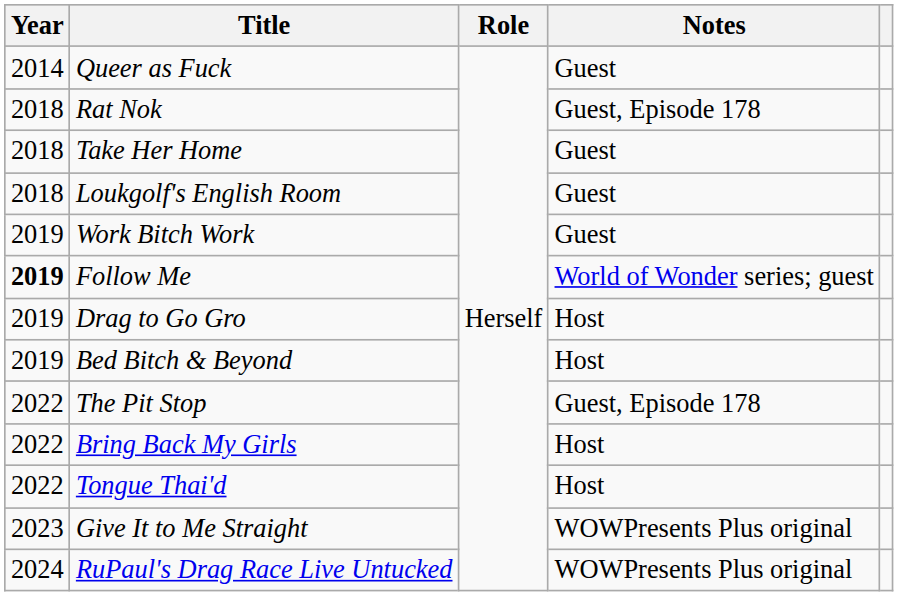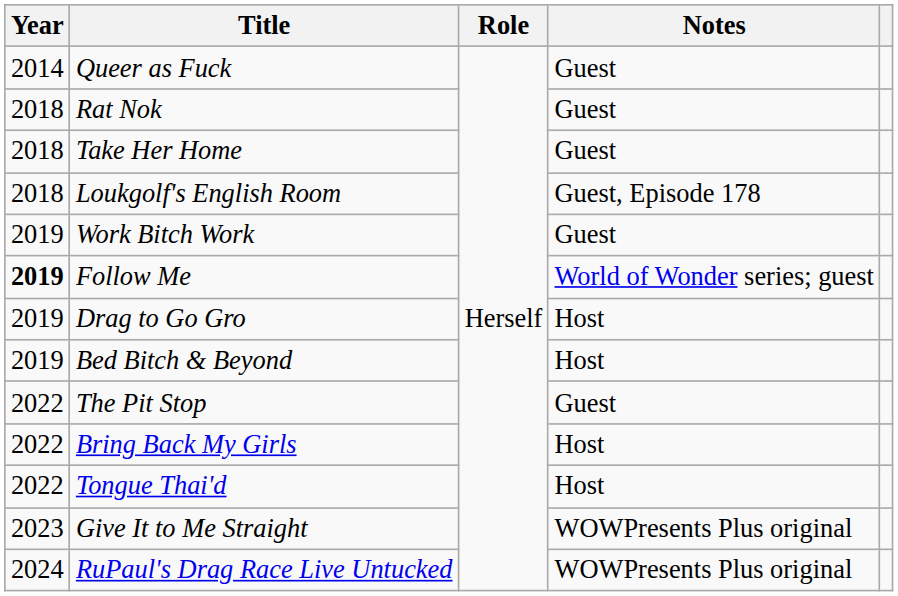 <table class="wikitable">
 <tr>
 <th>Year</th>
 <th>Title</th>
 <th>Role</th>
 <th>Notes</th>
 <th></th>
 </tr>
 <tr>
 <td>2014</td>
 <td><em>Queer as Fuck</em></td>
 <td rowspan="13">Herself</td>
 <td>Guest</td>
 <td></td>
 </tr>
 <tr>
 <td>2018</td>
 <td><em>Rat Nok</em></td>
-<td>Guest, Episode 178</td>
+<td>Guest</td>
 <td></td>
 </tr>
 <tr>
 <td>2018</td>
 <td><em>Take Her Home</em></td>
 <td>Guest</td>
 <td></td>
 </tr>
 <tr>
 <td>2018</td>
 <td><em>Loukgolf's English Room</em></td>
-<td>Guest</td>
+<td>Guest, Episode 178</td>
 <td></td>
 </tr>
 <tr>
 <td>2019</td>
 <td><em>Work Bitch Work</em></td>
 <td>Guest</td>
 <td></td>
 </tr>
 <tr>
 <td><strong>2019</strong></td>
 <td><em>Follow Me</em></td>
 <td><a href='#'>World of Wonder</a> series; guest</td>
 <td></td>
 </tr>
 <tr>
 <td>2019</td>
 <td><em>Drag to Go Gro</em></td>
 <td>Host</td>
 <td></td>
 </tr>
 <tr>
 <td>2019</td>
 <td><em>Bed Bitch & Beyond</em></td>
 <td>Host</td>
 <td></td>
 </tr>
 <tr>
 <td>2022</td>
 <td><em>The Pit Stop</em></td>
-<td>Guest, Episode 178</td>
+<td>Guest</td>
 <td></td>
 </tr>
 <tr>
 <td>2022</td>
 <td><em><a href='#'>Bring Back My Girls</a></em></td>
 <td>Host</td>
 <td style="text-align: center;"></td>
 </tr>
 <tr>
 <td>2022</td>
 <td><em><a href='#'>Tongue Thai'd</a></em></td>
 <td>Host</td>
 <td style="text-align: center;"></td>
 </tr>
 <tr>
 <td>2023</td>
 <td><em>Give It to Me Straight</em></td>
 <td>WOWPresents Plus original</td>
 <td></td>
 </tr>
 <tr>
 <td>2024</td>
 <td><em><a href='#'>RuPaul's Drag Race Live Untucked</a></em></td>
 <td>WOWPresents Plus original</td>
 <td style="text-align: center;"></td>
 </tr>
 </table>
